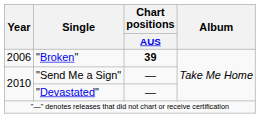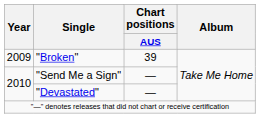 <table class="wikitable" style="text-align:center;">
 <tr>
 <th rowspan="2">Year</th>
 <th rowspan="2">Single</th>
 <th>Chart positions</th>
 <th rowspan="2">Album</th>
 </tr>
 <tr style="font-size:90%;">
 <th width="40"><a href='#'>AUS</a></th>
 </tr>
 <tr>
-<td>2006</td>
+<td>2009</td>
 <td align="left">"<a href='#'>Broken</a>"</td>
-<td style="text-align:center;"><strong>39</strong></td>
+<td style="text-align:center;">39</td>
 <td rowspan=3><em>Take Me Home</em></td>
 </tr>
 <tr>
 <td rowspan="2">2010</td>
 <td align="left">"Send Me a Sign"</td>
 <td style="text-align:center;">—</td>
 </tr>
 <tr>
 <td align="left">"<a href='#'>Devastated</a>"</td>
 <td style="text-align:center;">—</td>
 </tr>
 <tr>
 <td colspan="5" style="text-align:center; font-size:8pt;">"—" denotes releases that did not chart or receive certification</td>
 </tr>
 </table>
